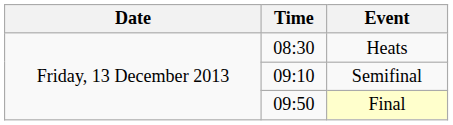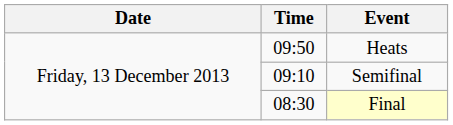 <table class = "wikitable" style="text-align:center;">
 <tr>
 <th width=220>Date</th>
 <th width=50>Time</th>
 <th width=100>Event</th>
 </tr>
 <tr>
 <td rowspan=3>Friday, 13 December 2013</td>
-<td>08:30</td>
+<td>09:50</td>
 <td>Heats</td>
 </tr>
 <tr>
 <td>09:10</td>
 <td>Semifinal</td>
 </tr>
 <tr>
-<td>09:50</td>
+<td>08:30</td>
 <td bgcolor=ffffcc>Final</td>
 </tr>
 </table>
